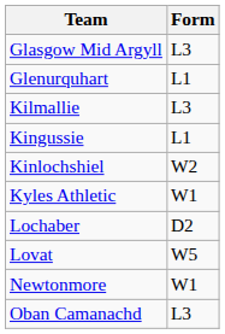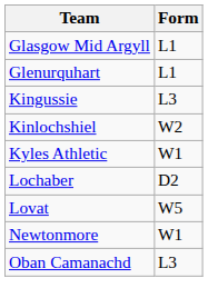 <table class="wikitable sortable">
 <tr>
 <th>Team</th>
 <th>Form</th>
 </tr>
 <tr>
 <td><a href='#'>Glasgow Mid Argyll</a></td>
-<td>L3</td>
+<td>L1</td>
 </tr>
 <tr>
 <td><a href='#'>Glenurquhart</a></td>
 <td>L1</td>
 </tr>
 <tr>
-<td><a href='#'>Kilmallie</a></td>
+<td><a href='#'>Kingussie</a></td>
 <td>L3</td>
-</tr>
-<tr>
-<td><a href='#'>Kingussie</a></td>
-<td>L1</td>
 </tr>
 <tr>
 <td><a href='#'>Kinlochshiel</a></td>
 <td>W2</td>
 </tr>
 <tr>
 <td><a href='#'>Kyles Athletic</a></td>
 <td>W1</td>
 </tr>
 <tr>
 <td><a href='#'>Lochaber</a></td>
 <td>D2</td>
 </tr>
 <tr>
 <td><a href='#'>Lovat</a></td>
 <td>W5</td>
 </tr>
 <tr>
 <td><a href='#'>Newtonmore</a></td>
 <td>W1</td>
 </tr>
 <tr>
 <td><a href='#'>Oban Camanachd</a></td>
 <td>L3</td>
 </tr>
 </table>
